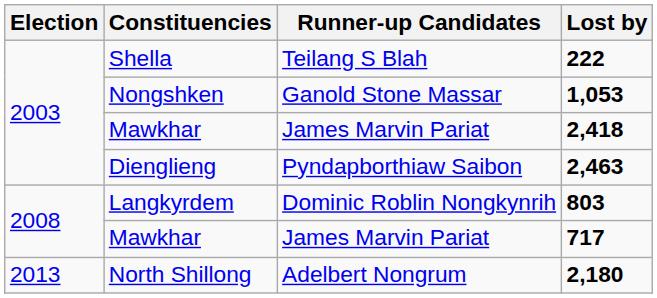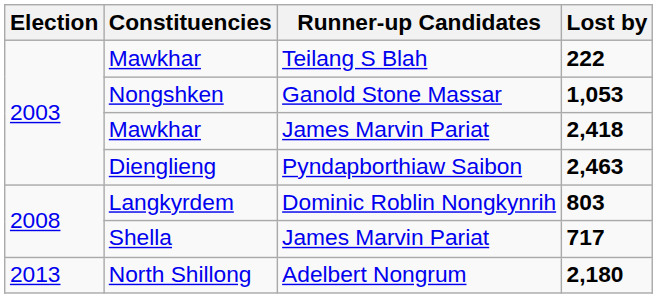 <table class="wikitable sortable">
 <tr>
 <th>Election</th>
 <th>Constituencies</th>
 <th>Runner-up Candidates</th>
 <th>Lost by</th>
 </tr>
 <tr>
 <td rowspan="4"><a href='#'>2003</a></td>
-<td><a href='#'>Shella</a></td>
+<td><a href='#'>Mawkhar</a></td>
 <td><a href='#'>Teilang S Blah</a></td>
 <td><strong>222</strong></td>
 </tr>
 <tr>
 <td><a href='#'>Nongshken</a></td>
 <td><a href='#'>Ganold Stone Massar</a></td>
 <td><strong>1,053</strong></td>
 </tr>
 <tr>
 <td><a href='#'>Mawkhar</a></td>
 <td><a href='#'>James Marvin Pariat</a></td>
 <td><strong>2,418</strong></td>
 </tr>
 <tr>
 <td><a href='#'>Dienglieng</a></td>
 <td><a href='#'>Pyndapborthiaw Saibon</a></td>
 <td><strong>2,463</strong></td>
 </tr>
 <tr>
 <td rowspan="2"><a href='#'>2008</a></td>
 <td><a href='#'>Langkyrdem</a></td>
 <td><a href='#'>Dominic Roblin Nongkynrih</a></td>
 <td><strong>803</strong></td>
 </tr>
 <tr>
-<td><a href='#'>Mawkhar</a></td>
+<td><a href='#'>Shella</a></td>
 <td><a href='#'>James Marvin Pariat</a></td>
 <td><strong>717</strong></td>
 </tr>
 <tr>
 <td><a href='#'>2013</a></td>
 <td><a href='#'>North Shillong</a></td>
 <td><a href='#'>Adelbert Nongrum</a></td>
 <td><strong>2,180</strong></td>
 </tr>
 </table>
